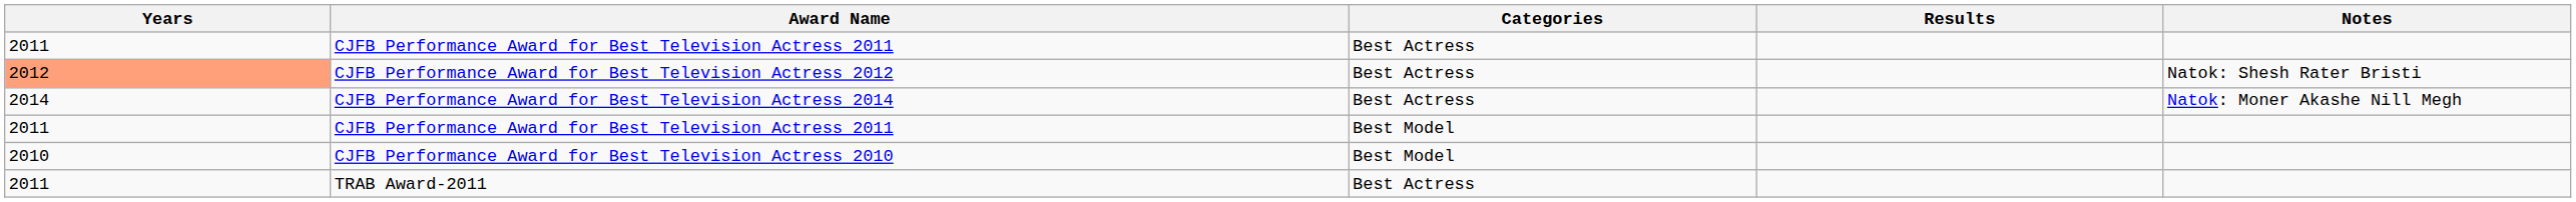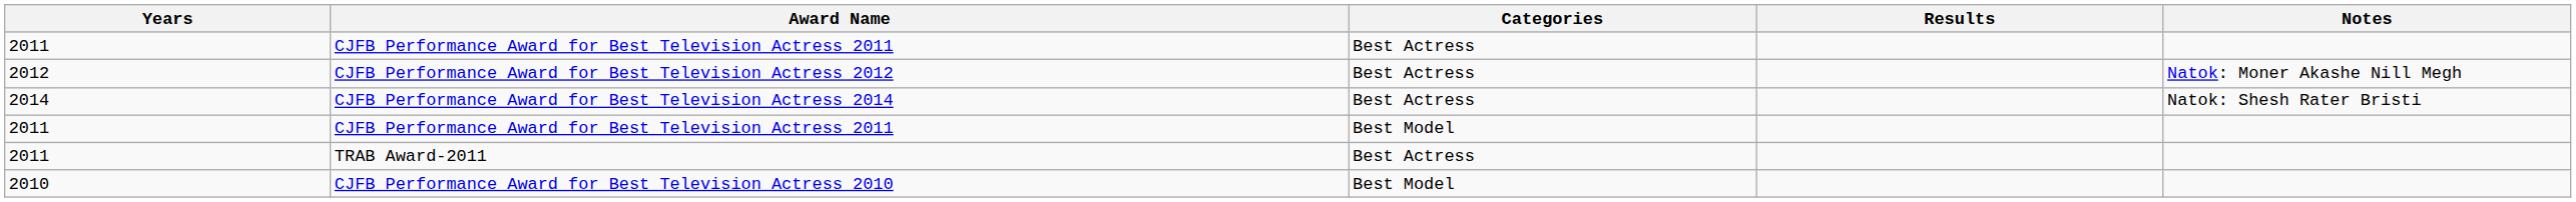 <table class="wikitable">
 <tr>
 <th width= "8%">Years</th>
 <th width= "25%">Award Name</th>
 <th width= "10%">Categories</th>
 <th width= "10%">Results</th>
 <th width= "10%">Notes</th>
 </tr>
 <tr>
 <td>2011</td>
 <td><a href='#'>CJFB Performance Award for Best Television Actress 2011</a></td>
 <td>Best Actress</td>
 <td></td>
 <td></td>
 </tr>
 <tr>
-<td style="background: lightsalmon;">2012</td>
+<td>2012</td>
 <td><a href='#'>CJFB Performance Award for Best Television Actress 2012</a></td>
 <td>Best Actress</td>
 <td></td>
-<td>Natok: Shesh Rater Bristi</td>
+<td><a href='#'>Natok</a>: Moner Akashe Nill Megh</td>
 </tr>
 <tr>
 <td>2014</td>
 <td><a href='#'>CJFB Performance Award for Best Television Actress 2014</a></td>
 <td>Best Actress</td>
 <td></td>
-<td><a href='#'>Natok</a>: Moner Akashe Nill Megh</td>
+<td>Natok: Shesh Rater Bristi</td>
 </tr>
 <tr>
 <td>2011</td>
 <td><a href='#'>CJFB Performance Award for Best Television Actress 2011</a></td>
-<td>Best Model</td>
-<td></td>
-<td></td>
-</tr>
-<tr>
-<td>2010</td>
-<td><a href='#'>CJFB Performance Award for Best Television Actress 2010</a></td>
 <td>Best Model</td>
 <td></td>
 <td></td>
 </tr>
 <tr>
 <td>2011</td>
 <td>TRAB Award-2011</td>
 <td>Best Actress</td>
 <td></td>
 <td></td>
 </tr>
+<tr>
+<td>2010</td>
+<td><a href='#'>CJFB Performance Award for Best Television Actress 2010</a></td>
+<td>Best Model</td>
+<td></td>
+<td></td>
+</tr>
 </table>
